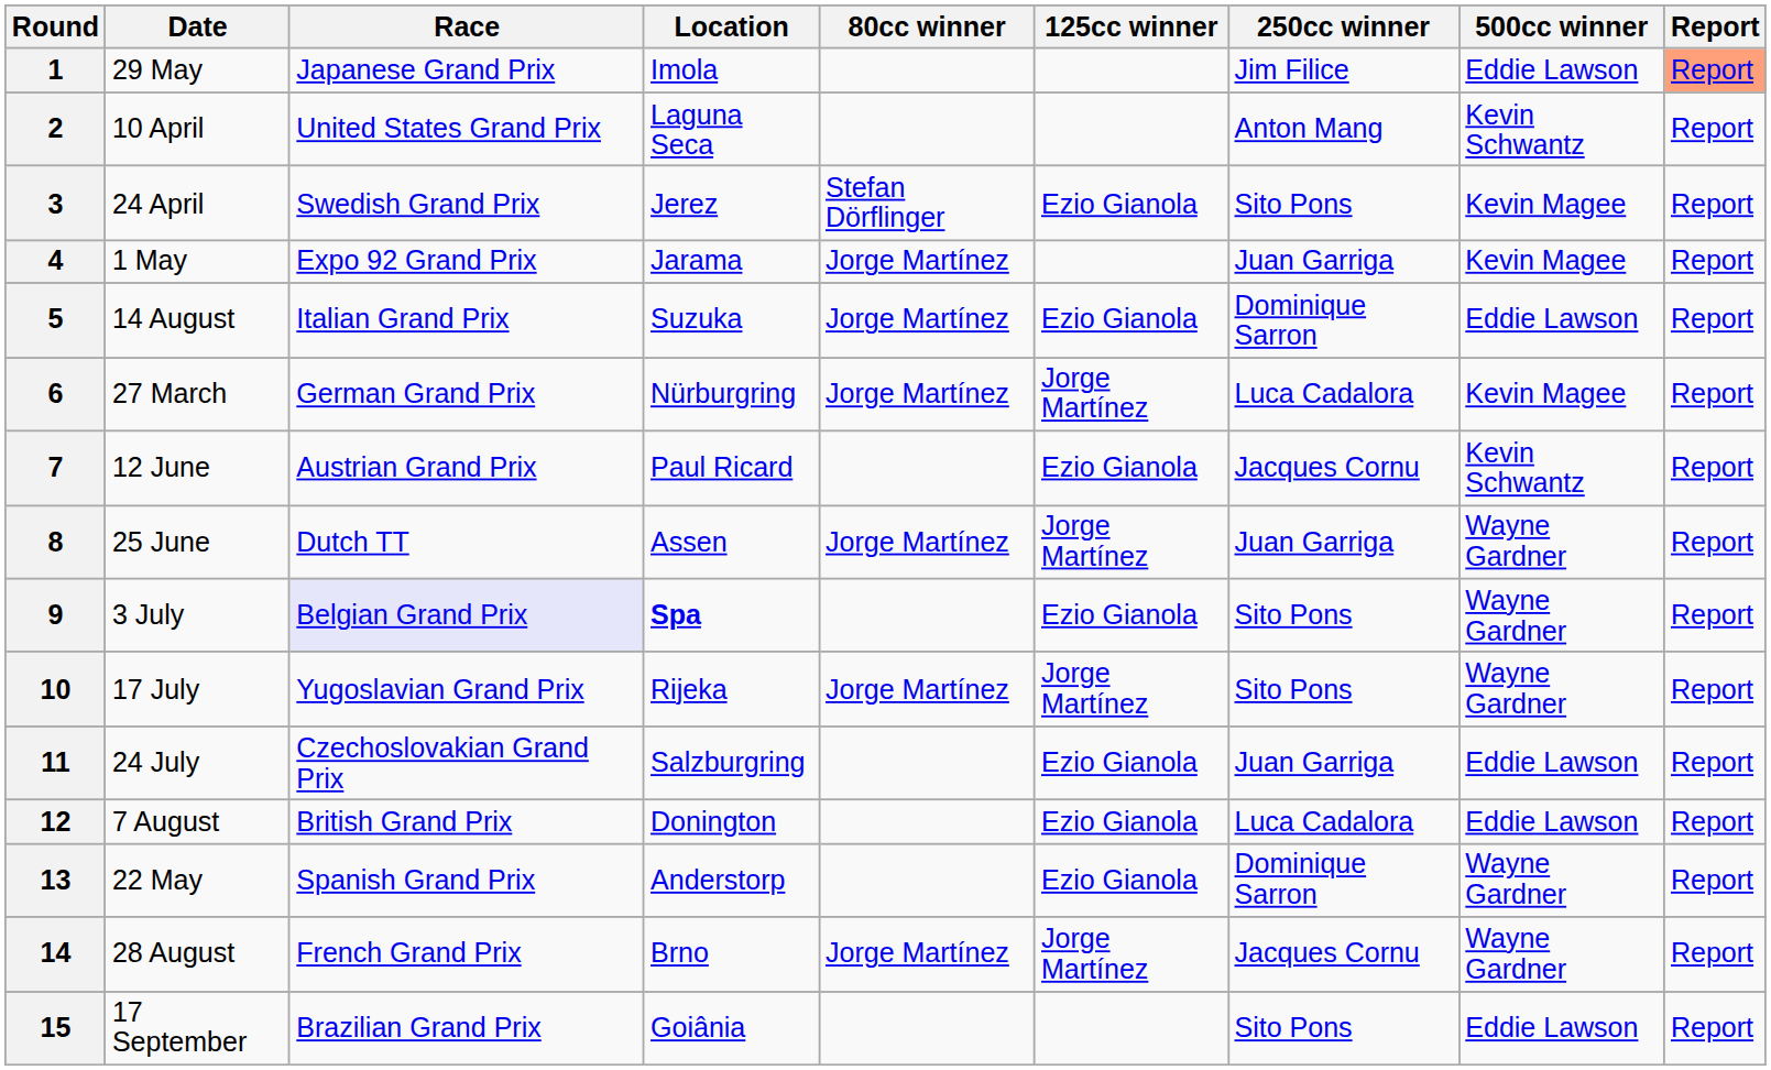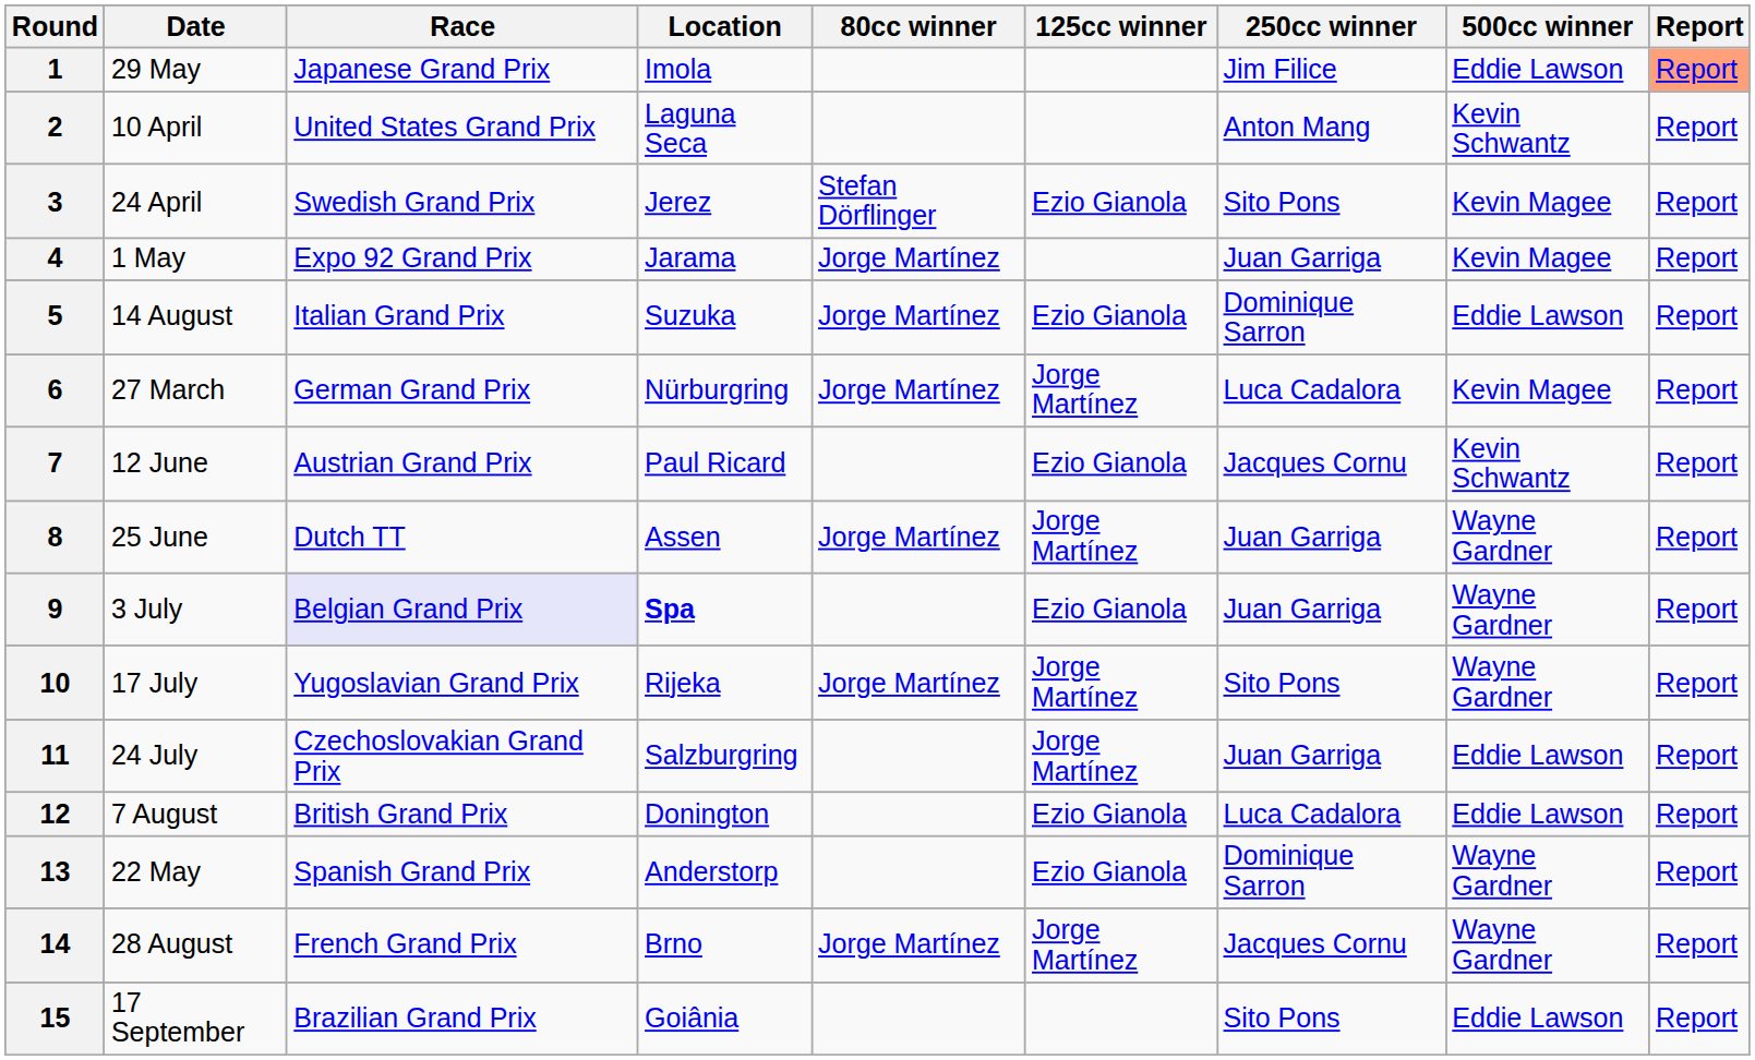 <table class="wikitable" style="font-size: 85%">
 <tr>
 <th>Round</th>
 <th>Date</th>
 <th>Race</th>
 <th>Location</th>
 <th>80cc winner</th>
 <th>125cc winner</th>
 <th>250cc winner</th>
 <th>500cc winner</th>
 <th>Report</th>
 </tr>
 <tr>
 <th>1</th>
 <td>29 May</td>
 <td> <a href='#'>Japanese Grand Prix</a></td>
 <td><a href='#'>Imola</a></td>
 <td></td>
 <td></td>
 <td> <a href='#'>Jim Filice</a></td>
 <td> <a href='#'>Eddie Lawson</a></td>
 <td style="background: lightsalmon;"><a href='#'>Report</a></td>
 </tr>
 <tr>
 <th>2</th>
 <td>10 April</td>
 <td> <a href='#'>United States Grand Prix</a></td>
 <td><a href='#'>Laguna Seca</a></td>
 <td></td>
 <td></td>
 <td> <a href='#'>Anton Mang</a></td>
 <td> <a href='#'>Kevin Schwantz</a></td>
 <td><a href='#'>Report</a></td>
 </tr>
 <tr>
 <th>3</th>
 <td>24 April</td>
 <td> <a href='#'>Swedish Grand Prix</a></td>
 <td><a href='#'>Jerez</a></td>
 <td> <a href='#'>Stefan Dörflinger</a></td>
 <td> <a href='#'>Ezio Gianola</a></td>
 <td> <a href='#'>Sito Pons</a></td>
 <td> <a href='#'>Kevin Magee</a></td>
 <td><a href='#'>Report</a></td>
 </tr>
 <tr>
 <th>4</th>
 <td>1 May</td>
 <td> <a href='#'>Expo 92 Grand Prix</a></td>
 <td><a href='#'>Jarama</a></td>
 <td> <a href='#'>Jorge Martínez</a></td>
 <td></td>
 <td> <a href='#'>Juan Garriga</a></td>
 <td> <a href='#'>Kevin Magee</a></td>
 <td><a href='#'>Report</a></td>
 </tr>
 <tr>
 <th>5</th>
 <td>14 August</td>
 <td> <a href='#'>Italian Grand Prix</a></td>
 <td><a href='#'>Suzuka</a></td>
 <td> <a href='#'>Jorge Martínez</a></td>
 <td> <a href='#'>Ezio Gianola</a></td>
 <td> <a href='#'>Dominique Sarron</a></td>
 <td> <a href='#'>Eddie Lawson</a></td>
 <td><a href='#'>Report</a></td>
 </tr>
 <tr>
 <th>6</th>
 <td>27 March</td>
 <td> <a href='#'>German Grand Prix</a></td>
 <td><a href='#'>Nürburgring</a></td>
 <td> <a href='#'>Jorge Martínez</a></td>
 <td> <a href='#'>Jorge Martínez</a></td>
 <td> <a href='#'>Luca Cadalora</a></td>
 <td> <a href='#'>Kevin Magee</a></td>
 <td><a href='#'>Report</a></td>
 </tr>
 <tr>
 <th>7</th>
 <td>12 June</td>
 <td> <a href='#'>Austrian Grand Prix</a></td>
 <td><a href='#'>Paul Ricard</a></td>
 <td></td>
 <td> <a href='#'>Ezio Gianola</a></td>
 <td> <a href='#'>Jacques Cornu</a></td>
 <td> <a href='#'>Kevin Schwantz</a></td>
 <td><a href='#'>Report</a></td>
 </tr>
 <tr>
 <th>8</th>
 <td>25 June</td>
 <td> <a href='#'>Dutch TT</a></td>
 <td><a href='#'>Assen</a></td>
 <td> <a href='#'>Jorge Martínez</a></td>
 <td> <a href='#'>Jorge Martínez</a></td>
 <td> <a href='#'>Juan Garriga</a></td>
 <td> <a href='#'>Wayne Gardner</a></td>
 <td><a href='#'>Report</a></td>
 </tr>
 <tr>
 <th>9</th>
 <td>3 July</td>
 <td style="background: lavender;"> <a href='#'>Belgian Grand Prix</a></td>
 <td><strong><a href='#'>Spa</a></strong></td>
 <td></td>
 <td> <a href='#'>Ezio Gianola</a></td>
-<td> <a href='#'>Sito Pons</a></td>
+<td> <a href='#'>Juan Garriga</a></td>
 <td> <a href='#'>Wayne Gardner</a></td>
 <td><a href='#'>Report</a></td>
 </tr>
 <tr>
 <th>10</th>
 <td>17 July</td>
 <td> <a href='#'>Yugoslavian Grand Prix</a></td>
 <td><a href='#'>Rijeka</a></td>
 <td> <a href='#'>Jorge Martínez</a></td>
 <td> <a href='#'>Jorge Martínez</a></td>
 <td> <a href='#'>Sito Pons</a></td>
 <td> <a href='#'>Wayne Gardner</a></td>
 <td><a href='#'>Report</a></td>
 </tr>
 <tr>
 <th>11</th>
 <td>24 July</td>
 <td> <a href='#'>Czechoslovakian Grand Prix</a></td>
 <td><a href='#'>Salzburgring</a></td>
 <td></td>
-<td> <a href='#'>Ezio Gianola</a></td>
+<td> <a href='#'>Jorge Martínez</a></td>
 <td> <a href='#'>Juan Garriga</a></td>
 <td> <a href='#'>Eddie Lawson</a></td>
 <td><a href='#'>Report</a></td>
 </tr>
 <tr>
 <th>12</th>
 <td>7 August</td>
 <td> <a href='#'>British Grand Prix</a></td>
 <td><a href='#'>Donington</a></td>
 <td></td>
 <td> <a href='#'>Ezio Gianola</a></td>
 <td> <a href='#'>Luca Cadalora</a></td>
 <td> <a href='#'>Eddie Lawson</a></td>
 <td><a href='#'>Report</a></td>
 </tr>
 <tr>
 <th>13</th>
 <td>22 May</td>
 <td> <a href='#'>Spanish Grand Prix</a></td>
 <td><a href='#'>Anderstorp</a></td>
 <td></td>
 <td> <a href='#'>Ezio Gianola</a></td>
 <td> <a href='#'>Dominique Sarron</a></td>
 <td> <a href='#'>Wayne Gardner</a></td>
 <td><a href='#'>Report</a></td>
 </tr>
 <tr>
 <th>14</th>
 <td>28 August</td>
 <td> <a href='#'>French Grand Prix</a></td>
 <td><a href='#'>Brno</a></td>
 <td> <a href='#'>Jorge Martínez</a></td>
 <td> <a href='#'>Jorge Martínez</a></td>
 <td> <a href='#'>Jacques Cornu</a></td>
 <td> <a href='#'>Wayne Gardner</a></td>
 <td><a href='#'>Report</a></td>
 </tr>
 <tr>
 <th>15</th>
 <td>17 September</td>
 <td> <a href='#'>Brazilian Grand Prix</a></td>
 <td><a href='#'>Goiânia</a></td>
 <td></td>
 <td></td>
 <td> <a href='#'>Sito Pons</a></td>
 <td> <a href='#'>Eddie Lawson</a></td>
 <td><a href='#'>Report</a></td>
 </tr>
 </table>
